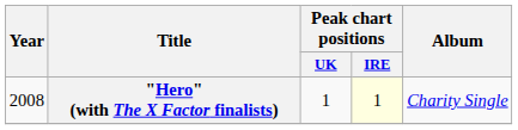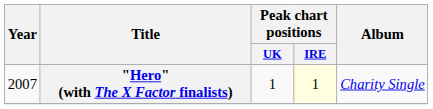 <table class="wikitable plainrowheaders" style="text-align:center;">
 <tr>
 <th scope="col" rowspan="2" style="width:1em;">Year</th>
 <th scope="col" rowspan="2" style="width:14em;">Title</th>
 <th scope="col" colspan="2">Peak chart positions</th>
 <th scope="col" rowspan="2">Album</th>
 </tr>
 <tr>
 <th scope="col" style="width:3em;font-size:85%;"><a href='#'>UK</a><br></th>
 <th scope="col" style="width:3em;font-size:85%;"><a href='#'>IRE</a><br></th>
 </tr>
 <tr>
-<td>2008</td>
+<td>2007</td>
 <th scope="row">"<a href='#'>Hero</a>"<br><span>(with <a href='#'><em>The X Factor</em> finalists</a>)</span></th>
 <td>1</td>
 <td style="background: lightyellow;">1</td>
 <td><em><a href='#'>Charity Single</a></em></td>
 </tr>
 <tr>
 </tr>
 </table>
